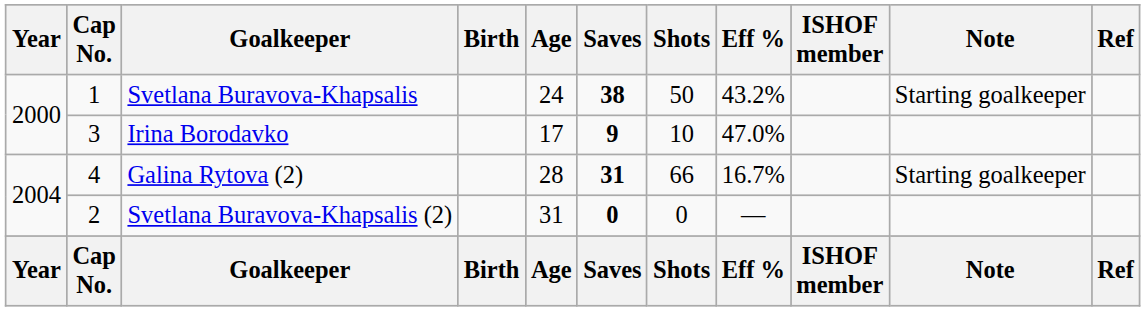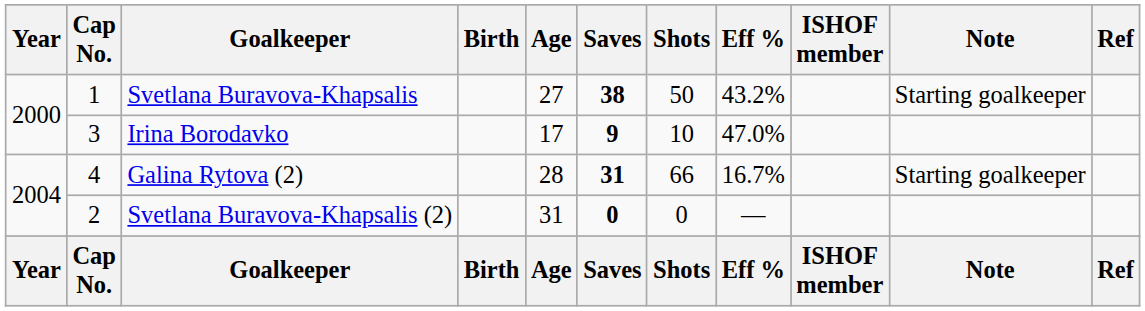 <table class="wikitable sortable" style="text-align: center; font-size: 90%; margin-left: 1em;">
 <tr>
 <th>Year</th>
 <th class="unsortable">Cap<br>No.</th>
 <th>Goalkeeper</th>
 <th>Birth</th>
 <th>Age</th>
 <th>Saves</th>
 <th>Shots</th>
 <th>Eff %</th>
 <th>ISHOF<br>member</th>
 <th>Note</th>
 <th class="unsortable">Ref</th>
 </tr>
 <tr>
 <td rowspan="2" style="text-align: left;">2000</td>
 <td>1</td>
 <td style="text-align: left;" data-sort-value="Buravova-Khapsalis, Svetlana"><a href='#'>Svetlana Buravova-Khapsalis</a></td>
 <td></td>
-<td>24</td>
+<td>27</td>
 <td><strong>38</strong></td>
 <td>50</td>
 <td>43.2%</td>
 <td></td>
 <td style="text-align: left;">Starting goalkeeper</td>
 <td></td>
 </tr>
 <tr>
 <td>3</td>
 <td style="text-align: left;" data-sort-value="Borodavko, Irina"><a href='#'>Irina Borodavko</a></td>
 <td></td>
 <td>17</td>
 <td><strong>9</strong></td>
 <td>10</td>
 <td>47.0%</td>
 <td></td>
 <td style="text-align: left;"></td>
 <td></td>
 </tr>
 <tr>
 <td rowspan="2" style="text-align: left;">2004</td>
 <td>4</td>
 <td style="text-align: left;" data-sort-value="Rytova, Galina"><a href='#'>Galina Rytova</a> (2)</td>
 <td></td>
 <td>28</td>
 <td><strong>31</strong></td>
 <td>66</td>
 <td>16.7%</td>
 <td></td>
 <td style="text-align: left;">Starting goalkeeper</td>
 <td></td>
 </tr>
 <tr>
 <td>2</td>
 <td style="text-align: left;" data-sort-value="Buravova-Khapsalis, Svetlana"><a href='#'>Svetlana Buravova-Khapsalis</a> (2)</td>
 <td></td>
 <td>31</td>
 <td><strong>0</strong></td>
 <td>0</td>
 <td>—</td>
 <td></td>
 <td style="text-align: left;"></td>
 <td></td>
 </tr>
 <tr>
 <th>Year</th>
 <th>Cap<br>No.</th>
 <th>Goalkeeper</th>
 <th>Birth</th>
 <th>Age</th>
 <th>Saves</th>
 <th>Shots</th>
 <th>Eff %</th>
 <th>ISHOF<br>member</th>
 <th>Note</th>
 <th>Ref</th>
 </tr>
 </table>
